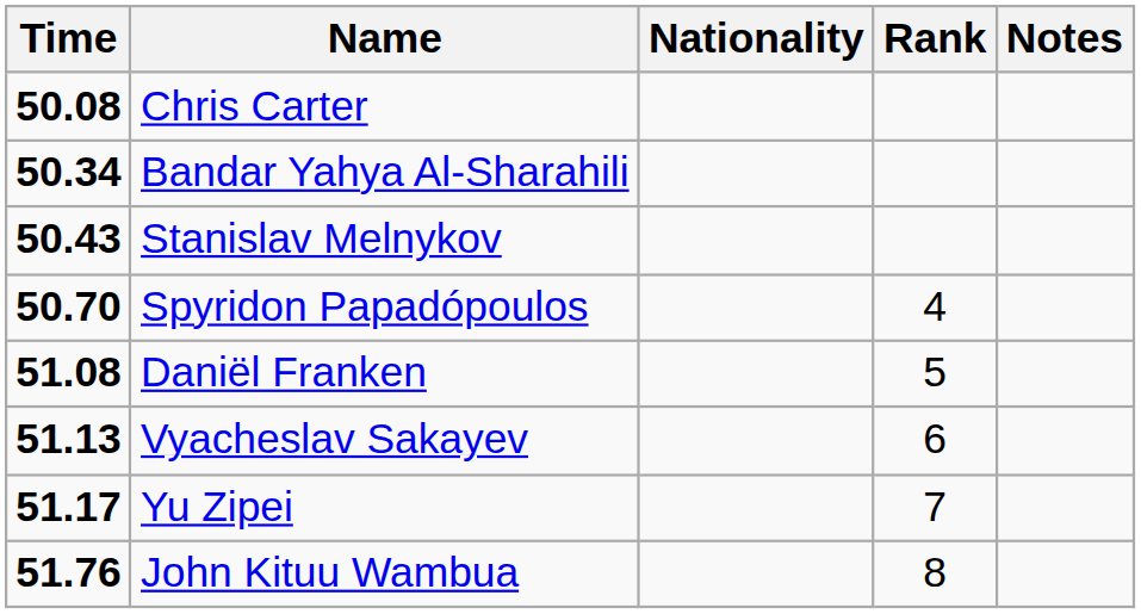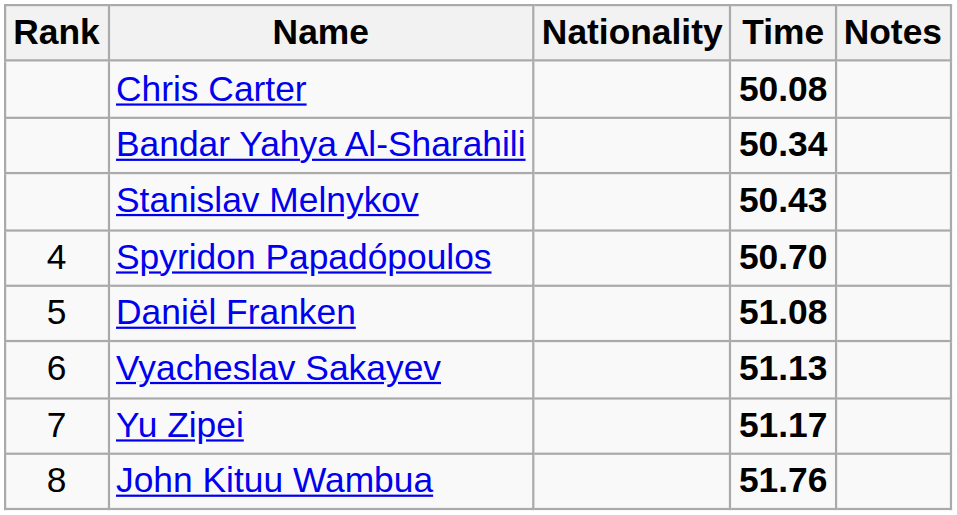 <table class="wikitable sortable" style="text-align:center">
 <tr>
-<th>Time</th>
+<th>Rank</th>
 <th>Name</th>
 <th>Nationality</th>
-<th>Rank</th>
+<th>Time</th>
 <th>Notes</th>
 </tr>
 <tr>
-<td><strong>50.08</strong></td>
+<td></td>
 <td align=left><a href='#'>Chris Carter</a></td>
 <td align=left></td>
-<td></td>
+<td><strong>50.08</strong></td>
 <td></td>
 </tr>
 <tr>
-<td><strong>50.34</strong></td>
+<td></td>
 <td align=left><a href='#'>Bandar Yahya Al-Sharahili</a></td>
 <td align=left></td>
-<td></td>
+<td><strong>50.34</strong></td>
 <td></td>
 </tr>
 <tr>
-<td><strong>50.43</strong></td>
+<td></td>
 <td align=left><a href='#'>Stanislav Melnykov</a></td>
 <td align=left></td>
-<td></td>
+<td><strong>50.43</strong></td>
 <td></td>
 </tr>
 <tr>
-<td><strong>50.70</strong></td>
+<td>4</td>
 <td align=left><a href='#'>Spyridon Papadópoulos</a></td>
 <td align=left></td>
-<td>4</td>
+<td><strong>50.70</strong></td>
 <td></td>
 </tr>
 <tr>
-<td><strong>51.08</strong></td>
+<td>5</td>
 <td align=left><a href='#'>Daniël Franken</a></td>
 <td align=left></td>
-<td>5</td>
+<td><strong>51.08</strong></td>
 <td></td>
 </tr>
 <tr>
-<td><strong>51.13</strong></td>
+<td>6</td>
 <td align=left><a href='#'>Vyacheslav Sakayev</a></td>
 <td align=left></td>
-<td>6</td>
+<td><strong>51.13</strong></td>
 <td></td>
 </tr>
 <tr>
-<td><strong>51.17</strong></td>
+<td>7</td>
 <td align=left><a href='#'>Yu Zipei</a></td>
 <td align=left></td>
-<td>7</td>
+<td><strong>51.17</strong></td>
 <td></td>
 </tr>
 <tr>
-<td><strong>51.76</strong></td>
+<td>8</td>
 <td align=left><a href='#'>John Kituu Wambua</a></td>
 <td align=left></td>
-<td>8</td>
+<td><strong>51.76</strong></td>
 <td></td>
 </tr>
 </table>
